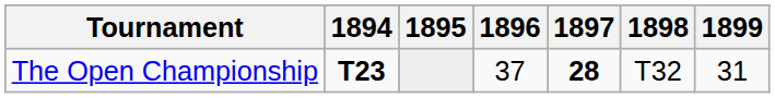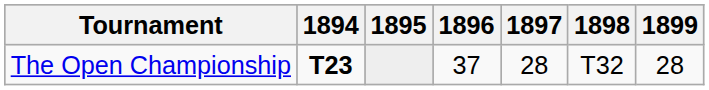 <table class="wikitable" style="font-size:95%;text-align:center;">
 <tr>
 <th>Tournament</th>
 <th>1894</th>
 <th>1895</th>
 <th>1896</th>
 <th>1897</th>
 <th>1898</th>
 <th>1899</th>
 </tr>
 <tr>
 <td align="left"><a href='#'>The Open Championship</a></td>
 <td><strong>T23</strong></td>
 <td style="background:#eee;"></td>
 <td>37</td>
-<td><strong>28</strong></td>
+<td>28</td>
 <td>T32</td>
-<td>31</td>
+<td>28</td>
 </tr>
 </table>
